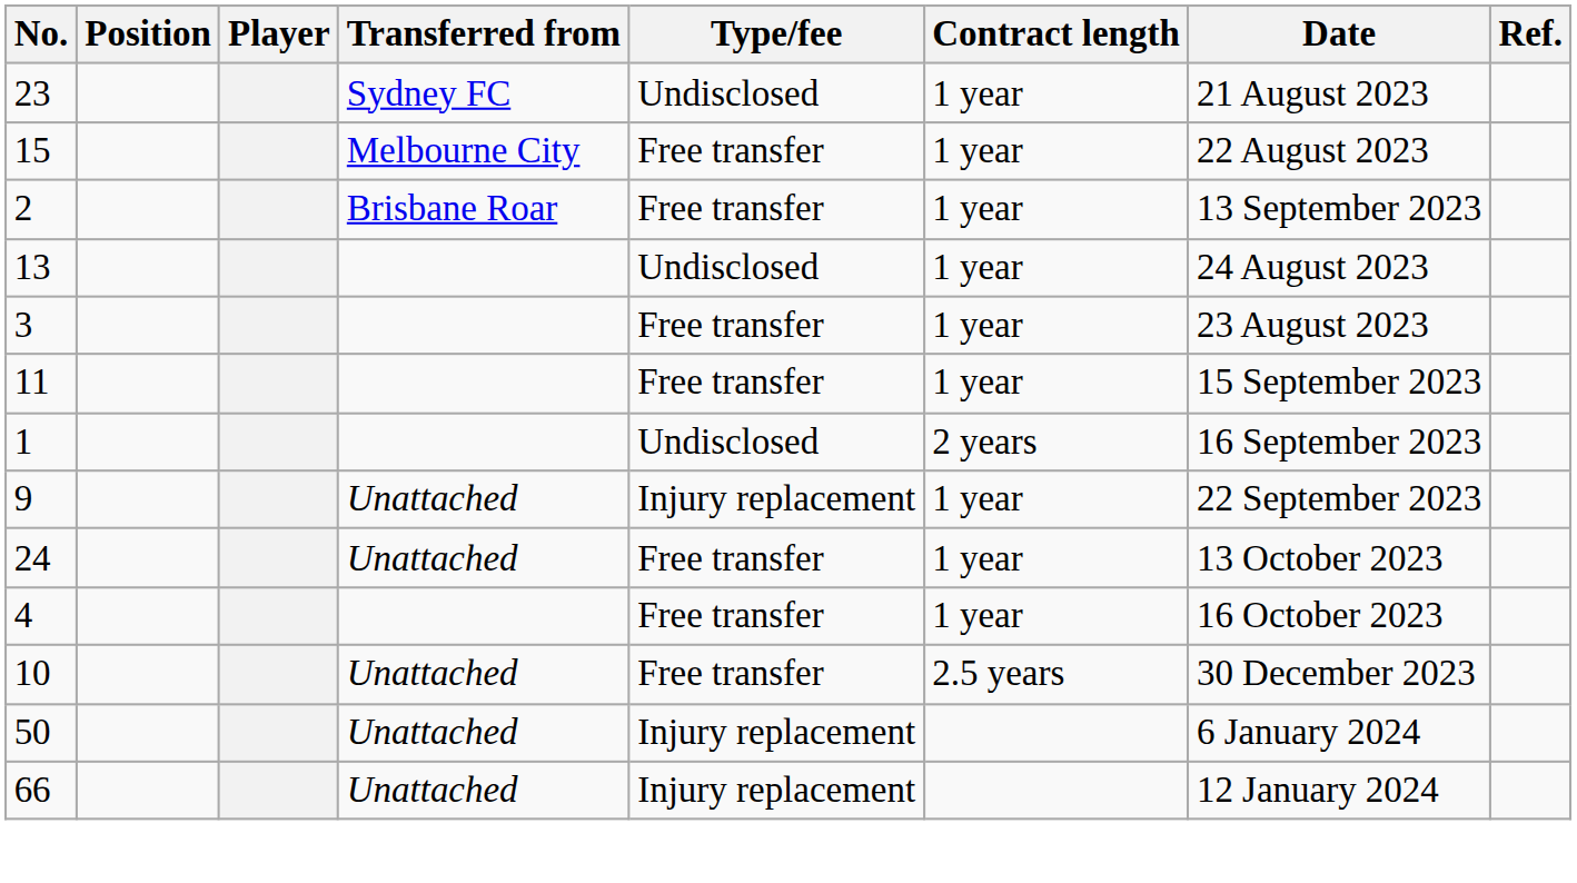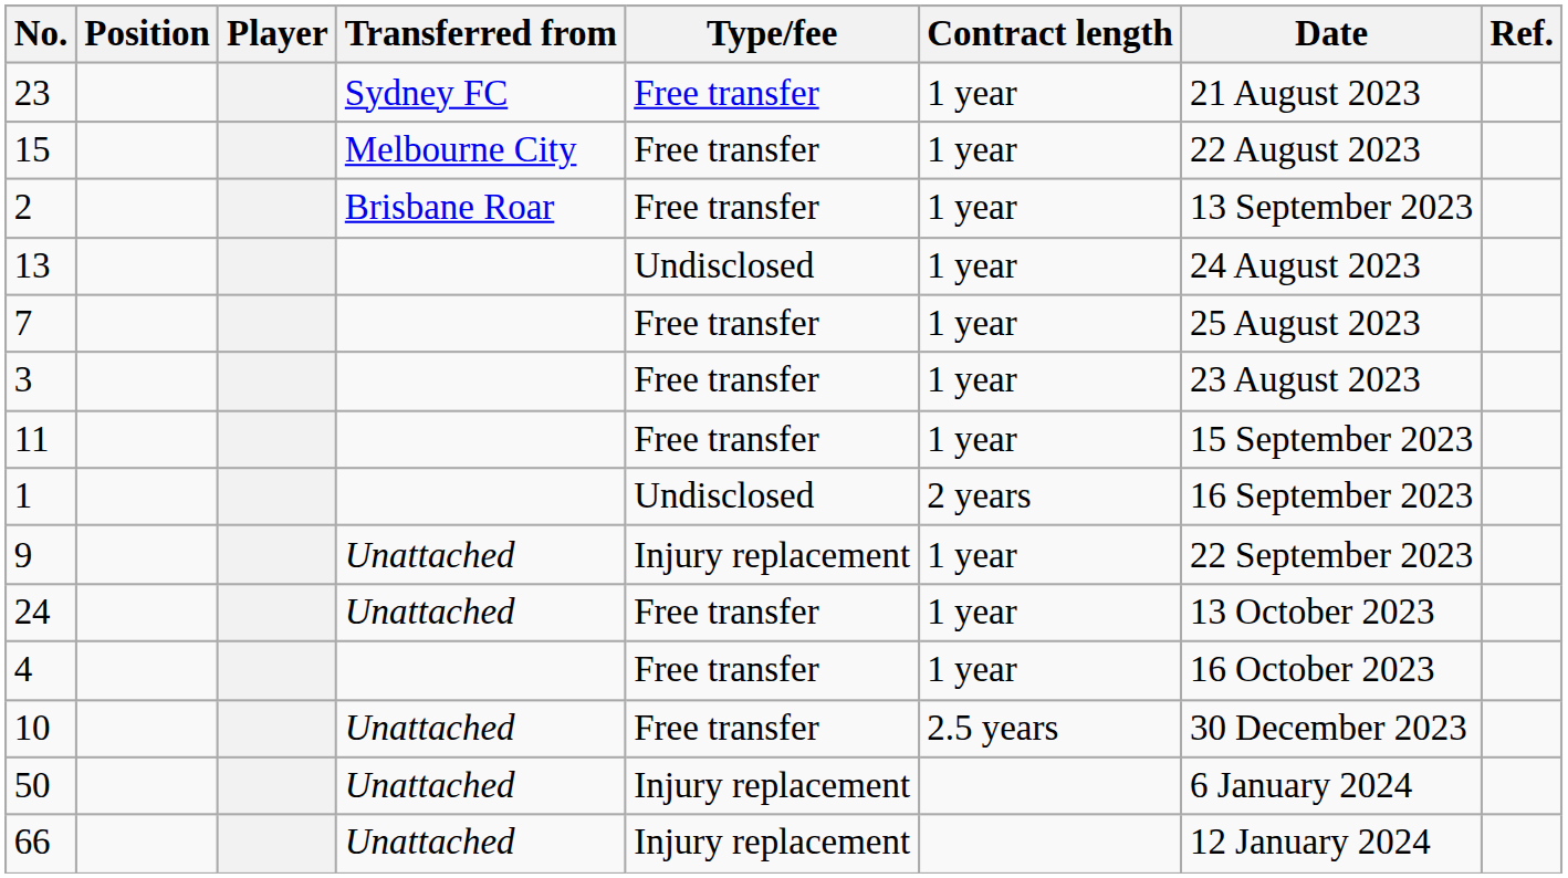 <table class="wikitable plainrowheaders sortable" style="text-align:center; text-align:left">
 <tr>
 <th scope="col">No.</th>
 <th scope="col">Position</th>
 <th scope="col">Player</th>
 <th scope="col">Transferred from</th>
 <th scope="col">Type/fee</th>
 <th scope="col">Contract length</th>
 <th scope="col">Date</th>
 <th class="unsortable" scope="col">Ref.</th>
 </tr>
 <tr>
 <td>23</td>
 <td></td>
 <th scope="row"></th>
 <td><a href='#'>Sydney FC</a></td>
-<td>Undisclosed</td>
+<td><a href='#'>Free transfer</a></td>
 <td>1 year</td>
 <td>21 August 2023</td>
 <td></td>
 </tr>
 <tr>
 <td>15</td>
 <td></td>
 <th scope="row"></th>
 <td><a href='#'>Melbourne City</a></td>
 <td>Free transfer</td>
 <td>1 year</td>
 <td>22 August 2023</td>
 <td></td>
 </tr>
 <tr>
 <td>2</td>
 <td></td>
 <th scope="row"></th>
 <td><a href='#'>Brisbane Roar</a></td>
 <td>Free transfer</td>
 <td>1 year</td>
 <td>13 September 2023</td>
 <td></td>
 </tr>
 <tr>
 <td>13</td>
 <td></td>
 <th scope="row"></th>
 <td></td>
 <td>Undisclosed</td>
 <td>1 year</td>
 <td>24 August 2023</td>
+<td></td>
+</tr>
+<tr>
+<td>7</td>
+<td></td>
+<th scope="row"></th>
+<td></td>
+<td>Free transfer</td>
+<td>1 year</td>
+<td>25 August 2023</td>
 <td></td>
 </tr>
 <tr>
 <td>3</td>
 <td></td>
 <th scope="row"></th>
 <td></td>
 <td>Free transfer</td>
 <td>1 year</td>
 <td>23 August 2023</td>
 <td></td>
 </tr>
 <tr>
 <td>11</td>
 <td></td>
 <th scope="row"></th>
 <td></td>
 <td>Free transfer</td>
 <td>1 year</td>
 <td>15 September 2023</td>
 <td></td>
 </tr>
 <tr>
 <td>1</td>
 <td></td>
 <th scope="row"></th>
 <td></td>
 <td>Undisclosed</td>
 <td>2 years</td>
 <td>16 September 2023</td>
 <td></td>
 </tr>
 <tr>
 <td>9</td>
 <td></td>
 <th scope="row"></th>
 <td><em>Unattached</em></td>
 <td>Injury replacement</td>
 <td>1 year</td>
 <td>22 September 2023</td>
 <td></td>
 </tr>
 <tr>
 <td>24</td>
 <td></td>
 <th scope="row"></th>
 <td><em>Unattached</em></td>
 <td>Free transfer</td>
 <td>1 year</td>
 <td>13 October 2023</td>
 <td></td>
 </tr>
 <tr>
 <td>4</td>
 <td></td>
 <th scope="row"></th>
 <td></td>
 <td>Free transfer</td>
 <td>1 year</td>
 <td>16 October 2023</td>
 <td></td>
 </tr>
 <tr>
 <td>10</td>
 <td></td>
 <th scope="row"></th>
 <td><em>Unattached</em></td>
 <td>Free transfer</td>
 <td>2.5 years</td>
 <td>30 December 2023</td>
 <td></td>
 </tr>
 <tr>
 <td>50</td>
 <td></td>
 <th scope="row"></th>
 <td><em>Unattached</em></td>
 <td>Injury replacement</td>
 <td></td>
 <td>6 January 2024</td>
 <td></td>
 </tr>
 <tr>
 <td>66</td>
 <td></td>
 <th scope="row"></th>
 <td><em>Unattached</em></td>
 <td>Injury replacement</td>
 <td></td>
 <td>12 January 2024</td>
 <td></td>
 </tr>
 </table>
